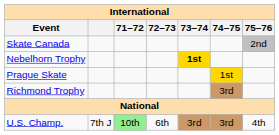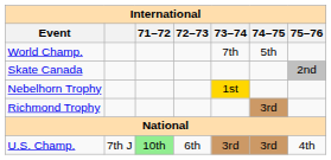 <table class="wikitable" style="text-align:center">
 <tr>
 <th style="background-color: #ffdead; " colspan=7 align=center>International</th>
 </tr>
 <tr>
 <th>Event</th>
 <th></th>
 <th>71–72</th>
 <th>72–73</th>
 <th>73–74</th>
 <th>74–75</th>
 <th>75–76</th>
+</tr>
+<tr>
+<td align=left><a href='#'>World Champ.</a></td>
+<td></td>
+<td></td>
+<td></td>
+<td>7th</td>
+<td>5th</td>
+<td></td>
 </tr>
 <tr>
 <td align=left><a href='#'>Skate Canada</a></td>
 <td></td>
 <td></td>
 <td></td>
 <td></td>
 <td></td>
 <td bgcolor=silver>2nd</td>
 </tr>
 <tr>
 <td align=left><a href='#'>Nebelhorn Trophy</a></td>
 <td></td>
 <td></td>
 <td></td>
-<td bgcolor=gold><strong>1st</strong></td>
+<td bgcolor=gold>1st</td>
 <td></td>
-<td></td>
-</tr>
-<tr>
-<td align=left><a href='#'>Prague Skate</a></td>
-<td></td>
-<td></td>
-<td></td>
-<td></td>
-<td bgcolor=gold>1st</td>
 <td></td>
 </tr>
 <tr>
 <td align=left><a href='#'>Richmond Trophy</a></td>
 <td></td>
 <td></td>
 <td></td>
 <td></td>
 <td bgcolor=cc9966>3rd</td>
 <td></td>
 </tr>
 <tr>
 <th style="background-color: #ffdead; " colspan=7 align=center>National</th>
 </tr>
 <tr>
 <td align=left><a href='#'>U.S. Champ.</a></td>
 <td>7th J</td>
 <td style="background: lightgreen;">10th</td>
 <td>6th</td>
 <td bgcolor=cc9966>3rd</td>
 <td bgcolor=cc9966>3rd</td>
 <td>4th</td>
 </tr>
 </table>
